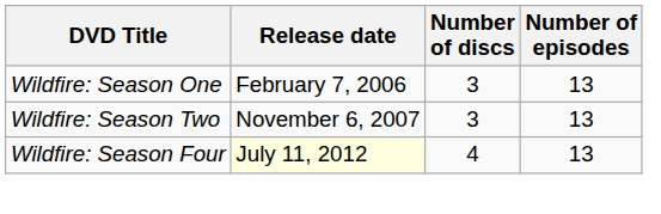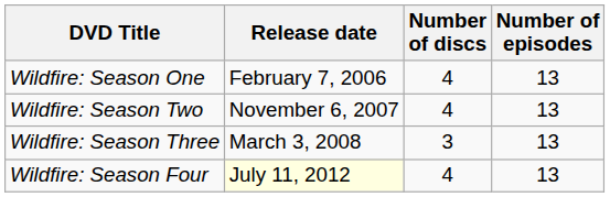 <table class="wikitable">
 <tr>
 <th>DVD Title</th>
 <th>Release date</th>
 <th>Number<br>of discs</th>
 <th>Number of<br>episodes</th>
 </tr>
 <tr>
 <td><em>Wildfire: Season One</em></td>
 <td>February 7, 2006</td>
-<td align="center">3</td>
+<td align="center">4</td>
 <td align="center">13</td>
 </tr>
 <tr>
 <td><em>Wildfire: Season Two</em></td>
 <td>November 6, 2007</td>
+<td align="center">4</td>
+<td align="center">13</td>
+</tr>
+<tr>
+<td><em>Wildfire: Season Three</em></td>
+<td>March 3, 2008</td>
 <td align="center">3</td>
 <td align="center">13</td>
 </tr>
 <tr>
 <td><em>Wildfire: Season Four</em></td>
 <td style="background: lightyellow;">July 11, 2012</td>
 <td align="center">4</td>
 <td align="center">13</td>
 </tr>
 </table>
